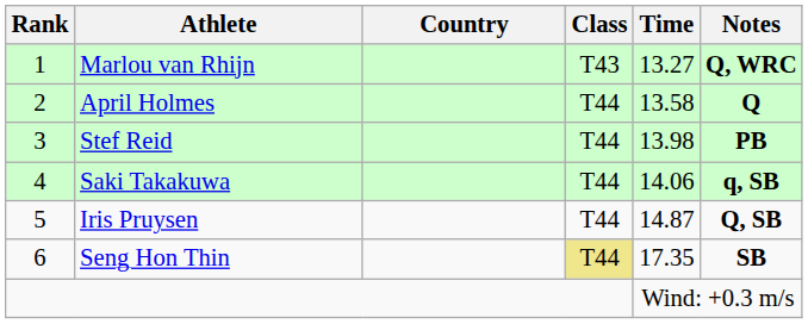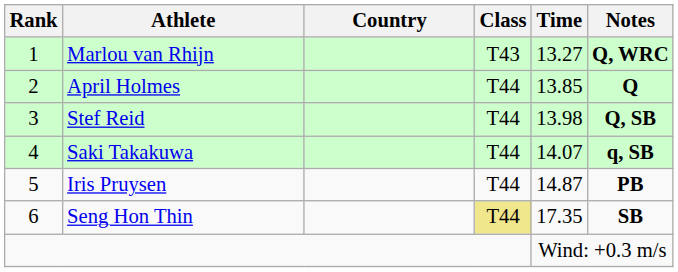 <table class="wikitable sortable" style="text-align:center">
 <tr>
 <th>Rank</th>
 <th style="width:180px">Athlete</th>
 <th style="width:125px">Country</th>
 <th>Class</th>
 <th>Time</th>
 <th>Notes</th>
 </tr>
 <tr style="background:#cfc;">
 <td>1</td>
 <td style="text-align:left;"><a href='#'>Marlou van Rhijn</a></td>
 <td style="text-align:left;"></td>
 <td>T43</td>
 <td>13.27</td>
 <td><strong>Q, WRC</strong></td>
 </tr>
 <tr style="background:#cfc;">
 <td>2</td>
 <td style="text-align:left;"><a href='#'>April Holmes</a></td>
 <td style="text-align:left;"></td>
 <td>T44</td>
-<td>13.58</td>
+<td>13.85</td>
 <td><strong>Q</strong></td>
 </tr>
 <tr style="background:#cfc;">
 <td>3</td>
 <td style="text-align:left;"><a href='#'>Stef Reid</a></td>
 <td style="text-align:left;"></td>
 <td>T44</td>
 <td>13.98</td>
-<td><strong>PB</strong></td>
+<td><strong>Q, SB</strong></td>
 </tr>
 <tr style="background:#cfc;">
 <td>4</td>
 <td style="text-align:left;"><a href='#'>Saki Takakuwa</a></td>
 <td style="text-align:left;"></td>
 <td>T44</td>
-<td>14.06</td>
+<td>14.07</td>
 <td><strong>q, SB</strong></td>
 </tr>
 <tr>
 <td>5</td>
 <td style="text-align:left;"><a href='#'>Iris Pruysen</a></td>
 <td style="text-align:left;"></td>
 <td>T44</td>
 <td>14.87</td>
-<td><strong>Q, SB</strong></td>
+<td><strong>PB</strong></td>
 </tr>
 <tr>
 <td>6</td>
 <td style="text-align:left;"><a href='#'>Seng Hon Thin</a></td>
 <td style="text-align:left;"></td>
 <td style="background: khaki;">T44</td>
 <td>17.35</td>
 <td><strong>SB</strong></td>
 </tr>
 <tr class="sortbottom">
 <td colspan="4"></td>
 <td colspan="2">Wind: +0.3 m/s</td>
 </tr>
 </table>
